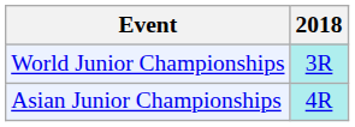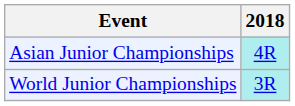 <table style='font-size: 90%; text-align:center;' class='wikitable'>
 <tr>
 <th>Event</th>
 <th>2018</th>
 </tr>
 <tr>
+<td bgcolor="#ECF2FF"; align="left"><a href='#'>Asian Junior Championships</a></td>
+<td bgcolor=AFEEEE><a href='#'>4R</a></td>
+</tr>
+<tr>
 <td bgcolor="#ECF2FF"; align="left"><a href='#'>World Junior Championships</a></td>
 <td bgcolor=AFEEEE><a href='#'>3R</a></td>
 </tr>
-<tr>
-<td bgcolor="#ECF2FF"; align="left"><a href='#'>Asian Junior Championships</a></td>
-<td bgcolor=AFEEEE><a href='#'>4R</a></td>
-</tr>
 </table>
